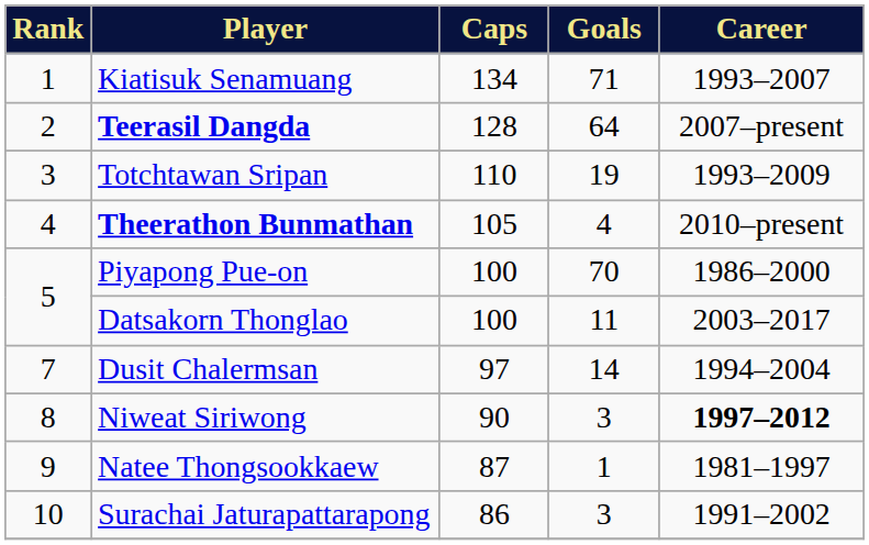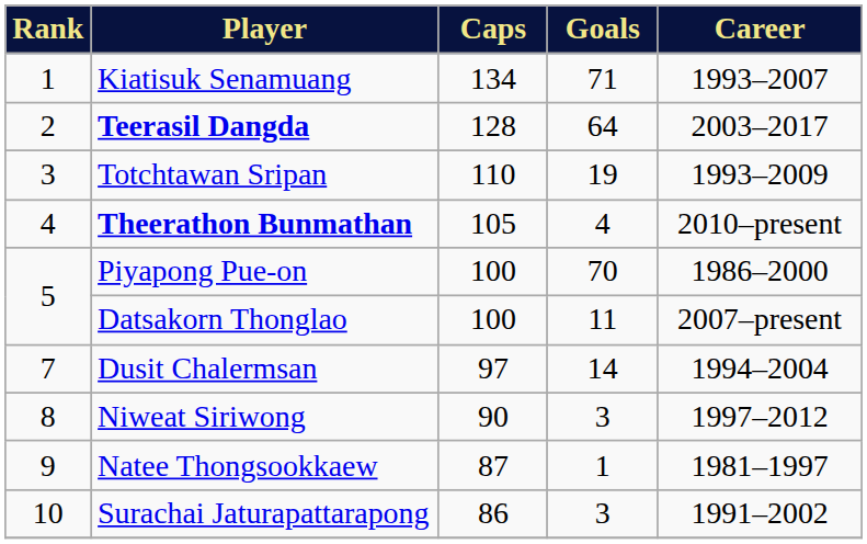 <table class="wikitable sortable" style="text-align: center;">
 <tr>
 <th style="background-color: #07123F; color: #F1E788; width:30px">Rank</th>
 <th style="background-color: #07123F; color: #F1E788; width:175px">Player</th>
 <th style="background-color: #07123F; color: #F1E788; width:50px">Caps</th>
 <th style="background-color: #07123F; color: #F1E788; width:50px">Goals</th>
 <th style="background-color: #07123F; color: #F1E788; width:100px">Career</th>
 </tr>
 <tr>
 <td>1</td>
 <td style="text-align: left;"><a href='#'>Kiatisuk Senamuang</a></td>
 <td>134</td>
 <td>71</td>
 <td>1993–2007</td>
 </tr>
 <tr>
 <td>2</td>
 <td style="text-align: left"><strong><a href='#'>Teerasil Dangda</a></strong></td>
 <td>128</td>
 <td>64</td>
-<td>2007–present</td>
+<td>2003–2017</td>
 </tr>
 <tr>
 <td>3</td>
 <td style="text-align: left;"><a href='#'>Totchtawan Sripan</a></td>
 <td>110</td>
 <td>19</td>
 <td>1993–2009</td>
 </tr>
 <tr>
 <td>4</td>
 <td style="text-align: left;"><strong><a href='#'>Theerathon Bunmathan</a></strong></td>
 <td>105</td>
 <td>4</td>
 <td>2010–present</td>
 </tr>
 <tr>
 <td rowspan=2>5</td>
 <td style="text-align: left;"><a href='#'>Piyapong Pue-on</a></td>
 <td>100</td>
 <td>70</td>
 <td>1986–2000</td>
 </tr>
 <tr>
 <td style="text-align: left;"><a href='#'>Datsakorn Thonglao</a></td>
 <td>100</td>
 <td>11</td>
-<td>2003–2017</td>
+<td>2007–present</td>
 </tr>
 <tr>
 <td>7</td>
 <td style="text-align: left;"><a href='#'>Dusit Chalermsan</a></td>
 <td>97</td>
 <td>14</td>
 <td>1994–2004</td>
 </tr>
 <tr>
 <td>8</td>
 <td style="text-align: left;"><a href='#'>Niweat Siriwong</a></td>
 <td>90</td>
 <td>3</td>
-<td><strong>1997–2012</strong></td>
+<td>1997–2012</td>
 </tr>
 <tr>
 <td>9</td>
 <td style="text-align: left;"><a href='#'>Natee Thongsookkaew</a></td>
 <td>87</td>
 <td>1</td>
 <td>1981–1997</td>
 </tr>
 <tr>
 <td>10</td>
 <td style="text-align: left;"><a href='#'>Surachai Jaturapattarapong</a></td>
 <td>86</td>
 <td>3</td>
 <td>1991–2002</td>
 </tr>
 <tr>
 </tr>
 </table>
